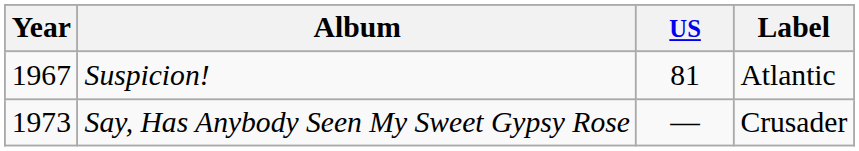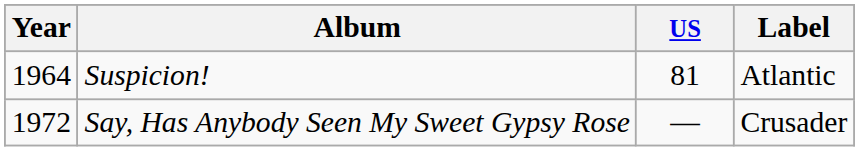 <table class="wikitable">
 <tr>
 <th>Year</th>
 <th>Album</th>
 <th width="45"><small><a href='#'>US</a></small></th>
 <th>Label</th>
 </tr>
 <tr>
-<td>1967</td>
+<td>1964</td>
 <td><em>Suspicion!</em></td>
 <td align="center">81</td>
 <td>Atlantic</td>
 </tr>
 <tr>
-<td>1973</td>
+<td>1972</td>
 <td><em>Say, Has Anybody Seen My Sweet Gypsy Rose</em></td>
 <td align="center">—</td>
 <td>Crusader</td>
 </tr>
 </table>
